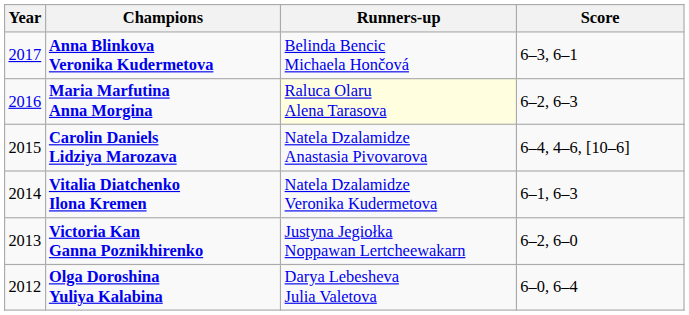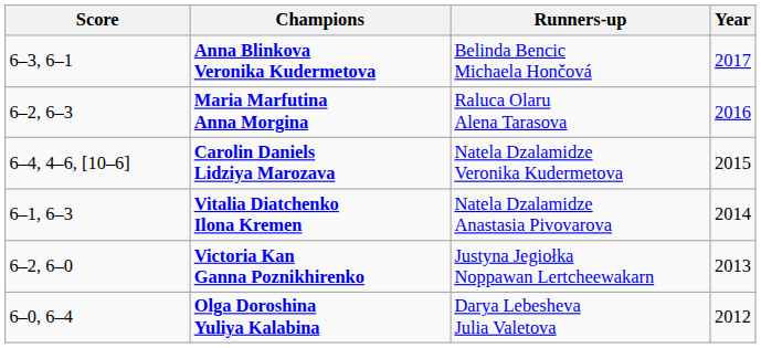 <table class="wikitable" style="font-size:90%">
 <tr>
-<th>Year</th>
+<th width="140">Score</th>
 <th width="200">Champions</th>
 <th width="200">Runners-up</th>
-<th width="140">Score</th>
+<th>Year</th>
 </tr>
 <tr>
-<td><a href='#'>2017</a></td>
+<td>6–3, 6–1</td>
 <td> <strong><a href='#'>Anna Blinkova</a></strong> <br>  <strong><a href='#'>Veronika Kudermetova</a></strong></td>
 <td> <a href='#'>Belinda Bencic</a> <br>  <a href='#'>Michaela Hončová</a></td>
-<td>6–3, 6–1</td>
+<td><a href='#'>2017</a></td>
 </tr>
 <tr>
+<td>6–2, 6–3</td>
+<td> <strong><a href='#'>Maria Marfutina</a></strong> <br>  <strong><a href='#'>Anna Morgina</a></strong></td>
+<td> <a href='#'>Raluca Olaru</a> <br>  <a href='#'>Alena Tarasova</a></td>
 <td><a href='#'>2016</a></td>
-<td> <strong><a href='#'>Maria Marfutina</a></strong> <br>  <strong><a href='#'>Anna Morgina</a></strong></td>
-<td style="background: lightyellow;"> <a href='#'>Raluca Olaru</a> <br>  <a href='#'>Alena Tarasova</a></td>
-<td>6–2, 6–3</td>
 </tr>
 <tr>
+<td>6–4, 4–6, [10–6]</td>
+<td> <strong><a href='#'>Carolin Daniels</a></strong> <br>  <strong><a href='#'>Lidziya Marozava</a></strong></td>
+<td> <a href='#'>Natela Dzalamidze</a> <br>  <a href='#'>Veronika Kudermetova</a></td>
 <td>2015</td>
-<td> <strong><a href='#'>Carolin Daniels</a></strong> <br>  <strong><a href='#'>Lidziya Marozava</a></strong></td>
-<td> <a href='#'>Natela Dzalamidze</a> <br>  <a href='#'>Anastasia Pivovarova</a></td>
-<td>6–4, 4–6, [10–6]</td>
 </tr>
 <tr>
+<td>6–1, 6–3</td>
+<td> <strong><a href='#'>Vitalia Diatchenko</a></strong> <br>  <strong><a href='#'>Ilona Kremen</a></strong></td>
+<td> <a href='#'>Natela Dzalamidze</a> <br>  <a href='#'>Anastasia Pivovarova</a></td>
 <td>2014</td>
-<td> <strong><a href='#'>Vitalia Diatchenko</a></strong> <br>  <strong><a href='#'>Ilona Kremen</a></strong></td>
-<td> <a href='#'>Natela Dzalamidze</a> <br>  <a href='#'>Veronika Kudermetova</a></td>
-<td>6–1, 6–3</td>
 </tr>
 <tr>
-<td>2013</td>
+<td>6–2, 6–0</td>
 <td> <strong><a href='#'>Victoria Kan</a></strong> <br>  <strong><a href='#'>Ganna Poznikhirenko</a></strong></td>
 <td> <a href='#'>Justyna Jegiołka</a> <br>  <a href='#'>Noppawan Lertcheewakarn</a></td>
-<td>6–2, 6–0</td>
+<td>2013</td>
 </tr>
 <tr>
-<td>2012</td>
+<td>6–0, 6–4</td>
 <td> <strong><a href='#'>Olga Doroshina</a></strong> <br>  <strong><a href='#'>Yuliya Kalabina</a></strong></td>
 <td> <a href='#'>Darya Lebesheva</a> <br>  <a href='#'>Julia Valetova</a></td>
-<td>6–0, 6–4</td>
+<td>2012</td>
 </tr>
 </table>
